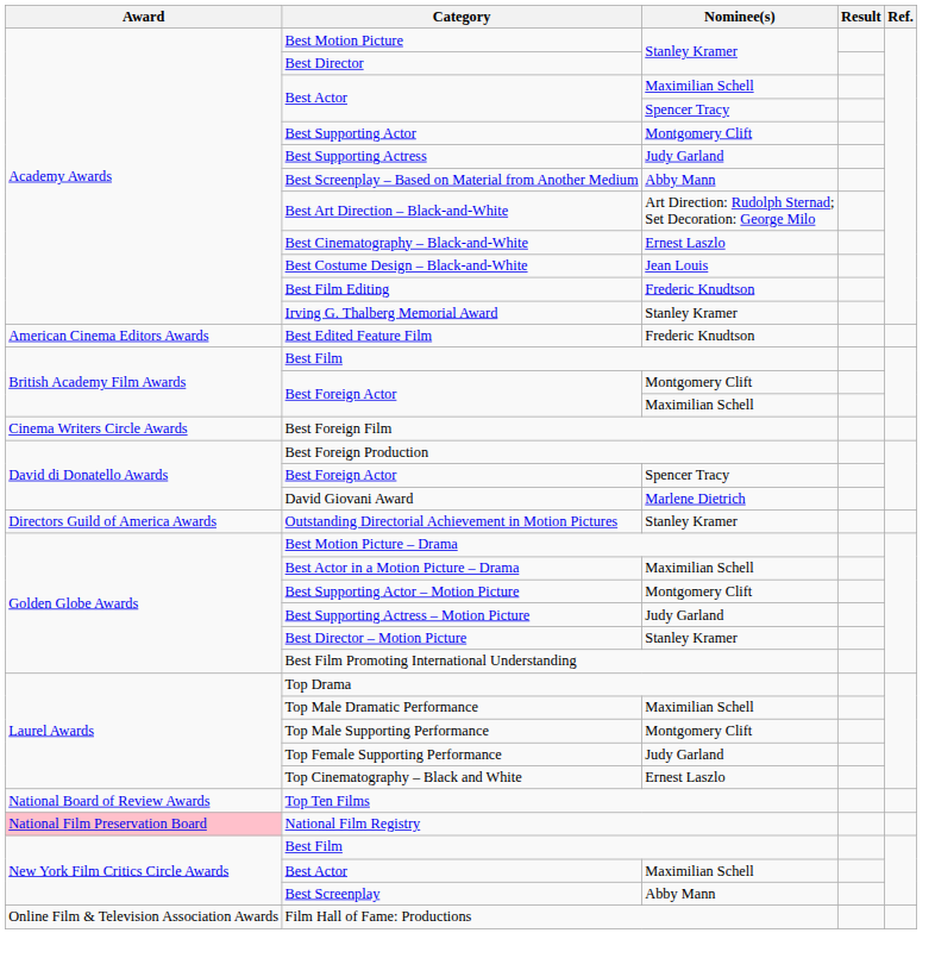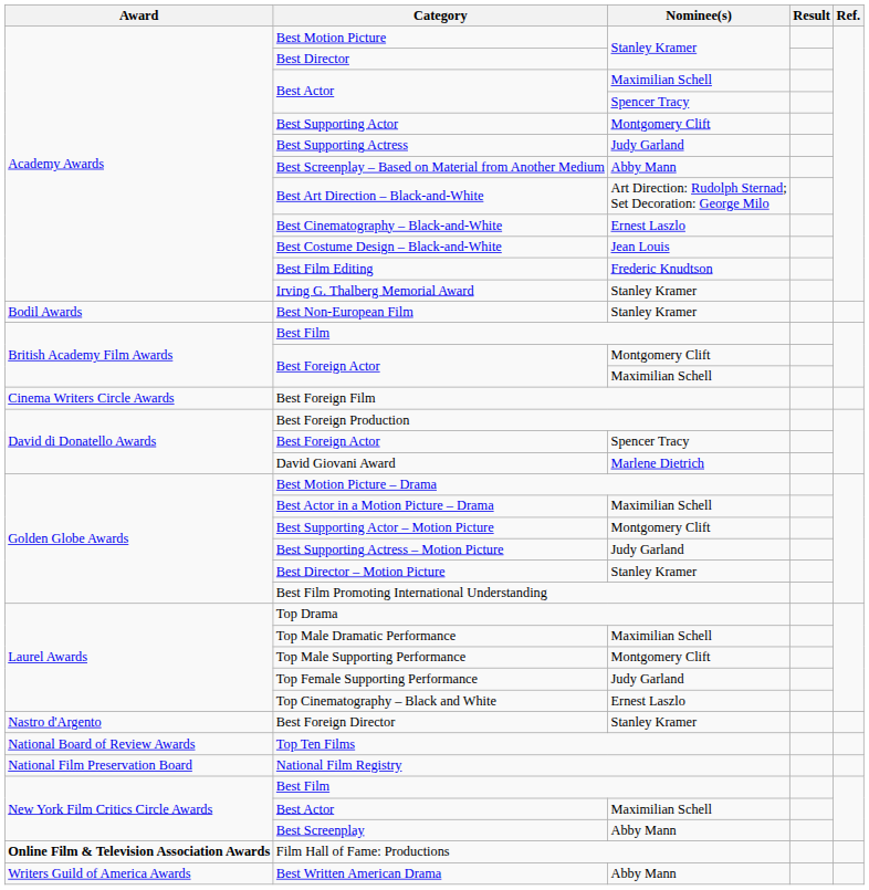 <table class="wikitable plainrowheaders">
 <tr>
 <th>Award</th>
 <th>Category</th>
 <th>Nominee(s)</th>
 <th>Result</th>
 <th>Ref.</th>
 </tr>
 <tr>
 <td rowspan="12"><a href='#'>Academy Awards</a></td>
 <td><a href='#'>Best Motion Picture</a></td>
 <td rowspan="2"><a href='#'>Stanley Kramer</a></td>
 <td></td>
 <td align="center" rowspan="12"> <br> </td>
 </tr>
 <tr>
 <td><a href='#'>Best Director</a></td>
 <td></td>
 </tr>
 <tr>
 <td rowspan="2"><a href='#'>Best Actor</a></td>
 <td><a href='#'>Maximilian Schell</a></td>
 <td></td>
 </tr>
 <tr>
 <td><a href='#'>Spencer Tracy</a></td>
 <td></td>
 </tr>
 <tr>
 <td><a href='#'>Best Supporting Actor</a></td>
 <td><a href='#'>Montgomery Clift</a></td>
 <td></td>
 </tr>
 <tr>
 <td><a href='#'>Best Supporting Actress</a></td>
 <td><a href='#'>Judy Garland</a></td>
 <td></td>
 </tr>
 <tr>
 <td><a href='#'>Best Screenplay – Based on Material from Another Medium</a></td>
 <td><a href='#'>Abby Mann</a></td>
 <td></td>
 </tr>
 <tr>
 <td><a href='#'>Best Art Direction – Black-and-White</a></td>
 <td>Art Direction: <a href='#'>Rudolph Sternad</a>; <br> Set Decoration: <a href='#'>George Milo</a></td>
 <td></td>
 </tr>
 <tr>
 <td><a href='#'>Best Cinematography – Black-and-White</a></td>
 <td><a href='#'>Ernest Laszlo</a></td>
 <td></td>
 </tr>
 <tr>
 <td><a href='#'>Best Costume Design – Black-and-White</a></td>
 <td><a href='#'>Jean Louis</a></td>
 <td></td>
 </tr>
 <tr>
 <td><a href='#'>Best Film Editing</a></td>
 <td><a href='#'>Frederic Knudtson</a></td>
 <td></td>
 </tr>
 <tr>
 <td><a href='#'>Irving G. Thalberg Memorial Award</a></td>
 <td>Stanley Kramer</td>
 <td></td>
 </tr>
 <tr>
-<td><a href='#'>American Cinema Editors Awards</a></td>
-<td><a href='#'>Best Edited Feature Film</a></td>
-<td>Frederic Knudtson</td>
+<td><a href='#'>Bodil Awards</a></td>
+<td><a href='#'>Best Non-European Film</a></td>
+<td>Stanley Kramer</td>
 <td></td>
 <td align="center"></td>
 </tr>
 <tr>
 <td rowspan="3"><a href='#'>British Academy Film Awards</a></td>
 <td colspan="2"><a href='#'>Best Film</a></td>
 <td></td>
 <td align="center" rowspan="3"></td>
 </tr>
 <tr>
 <td rowspan="2"><a href='#'>Best Foreign Actor</a></td>
 <td>Montgomery Clift</td>
 <td></td>
 </tr>
 <tr>
 <td>Maximilian Schell</td>
 <td></td>
 </tr>
 <tr>
 <td><a href='#'>Cinema Writers Circle Awards</a></td>
 <td colspan="2">Best Foreign Film</td>
 <td></td>
 <td align="center"></td>
 </tr>
 <tr>
 <td rowspan="3"><a href='#'>David di Donatello Awards</a></td>
 <td colspan="2">Best Foreign Production</td>
 <td></td>
 </tr>
 <tr>
 <td><a href='#'>Best Foreign Actor</a></td>
 <td>Spencer Tracy</td>
 <td></td>
 </tr>
 <tr>
 <td>David Giovani Award</td>
 <td><a href='#'>Marlene Dietrich</a></td>
 <td></td>
-</tr>
-<tr>
-<td><a href='#'>Directors Guild of America Awards</a></td>
-<td><a href='#'>Outstanding Directorial Achievement in Motion Pictures</a></td>
-<td>Stanley Kramer</td>
-<td></td>
-<td align="center"></td>
 </tr>
 <tr>
 <td rowspan="6"><a href='#'>Golden Globe Awards</a></td>
 <td colspan="2"><a href='#'>Best Motion Picture – Drama</a></td>
 <td></td>
 <td align="center" rowspan="6"></td>
 </tr>
 <tr>
 <td><a href='#'>Best Actor in a Motion Picture – Drama</a></td>
 <td>Maximilian Schell</td>
 <td></td>
 </tr>
 <tr>
 <td><a href='#'>Best Supporting Actor – Motion Picture</a></td>
 <td>Montgomery Clift</td>
 <td></td>
 </tr>
 <tr>
 <td><a href='#'>Best Supporting Actress – Motion Picture</a></td>
 <td>Judy Garland</td>
 <td></td>
 </tr>
 <tr>
 <td><a href='#'>Best Director – Motion Picture</a></td>
 <td>Stanley Kramer</td>
 <td></td>
 </tr>
 <tr>
 <td colspan="2">Best Film Promoting International Understanding</td>
 <td></td>
 </tr>
 <tr>
 <td rowspan="5"><a href='#'>Laurel Awards</a></td>
 <td colspan="2">Top Drama</td>
 <td></td>
 <td align="center" rowspan="5"></td>
 </tr>
 <tr>
 <td>Top Male Dramatic Performance</td>
 <td>Maximilian Schell</td>
 <td></td>
 </tr>
 <tr>
 <td>Top Male Supporting Performance</td>
 <td>Montgomery Clift</td>
 <td></td>
 </tr>
 <tr>
 <td>Top Female Supporting Performance</td>
 <td>Judy Garland</td>
 <td></td>
 </tr>
 <tr>
 <td>Top Cinematography – Black and White</td>
 <td>Ernest Laszlo</td>
 <td></td>
 </tr>
 <tr>
+<td><a href='#'>Nastro d'Argento</a></td>
+<td>Best Foreign Director</td>
+<td>Stanley Kramer</td>
+<td></td>
+<td align="center"></td>
+</tr>
+<tr>
 <td><a href='#'>National Board of Review Awards</a></td>
 <td colspan="2"><a href='#'>Top Ten Films</a></td>
 <td></td>
 <td align="center"></td>
 </tr>
 <tr>
-<td style="background: pink;"><a href='#'>National Film Preservation Board</a></td>
+<td><a href='#'>National Film Preservation Board</a></td>
 <td colspan="2"><a href='#'>National Film Registry</a></td>
 <td></td>
 <td align="center"></td>
 </tr>
 <tr>
 <td rowspan="3"><a href='#'>New York Film Critics Circle Awards</a></td>
 <td colspan="2"><a href='#'>Best Film</a></td>
 <td></td>
 <td align="center" rowspan="3"></td>
 </tr>
 <tr>
 <td><a href='#'>Best Actor</a></td>
 <td>Maximilian Schell</td>
 <td></td>
 </tr>
 <tr>
 <td><a href='#'>Best Screenplay</a></td>
 <td>Abby Mann</td>
 <td></td>
 </tr>
 <tr>
-<td>Online Film & Television Association Awards</td>
+<td><strong>Online Film & Television Association Awards</strong></td>
 <td colspan="2">Film Hall of Fame: Productions</td>
 <td></td>
 <td align="center"></td>
 </tr>
+<tr>
+<td><a href='#'>Writers Guild of America Awards</a></td>
+<td><a href='#'>Best Written American Drama</a></td>
+<td>Abby Mann</td>
+<td></td>
+<td align="center"></td>
+</tr>
 </table>
